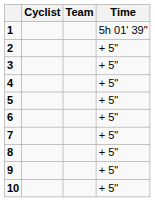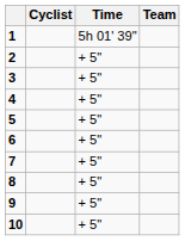 <table class="wikitable">
 <tr>
 <th></th>
 <th>Cyclist</th>
+<th>Time</th>
 <th>Team</th>
-<th>Time</th>
 </tr>
 <tr>
 <td><strong>1</strong></td>
 <td></td>
+<td>5h 01' 39"</td>
 <td></td>
-<td>5h 01' 39"</td>
 </tr>
 <tr>
 <td><strong>2</strong></td>
 <td><s></s></td>
+<td>+ 5"</td>
 <td><s></s></td>
-<td>+ 5"</td>
 </tr>
 <tr>
 <td><strong>3</strong></td>
 <td> </td>
+<td>+ 5"</td>
 <td></td>
-<td>+ 5"</td>
 </tr>
 <tr>
 <td><strong>4</strong></td>
 <td></td>
+<td>+ 5"</td>
 <td></td>
-<td>+ 5"</td>
 </tr>
 <tr>
 <td><strong>5</strong></td>
 <td></td>
+<td>+ 5"</td>
 <td></td>
-<td>+ 5"</td>
 </tr>
 <tr>
 <td><strong>6</strong></td>
 <td></td>
+<td>+ 5"</td>
 <td></td>
-<td>+ 5"</td>
 </tr>
 <tr>
 <td><strong>7</strong></td>
 <td></td>
+<td>+ 5"</td>
 <td></td>
-<td>+ 5"</td>
 </tr>
 <tr>
 <td><strong>8</strong></td>
 <td></td>
+<td>+ 5"</td>
 <td></td>
-<td>+ 5"</td>
 </tr>
 <tr>
 <td><strong>9</strong></td>
 <td></td>
+<td>+ 5"</td>
 <td></td>
-<td>+ 5"</td>
 </tr>
 <tr>
 <td><strong>10</strong></td>
 <td></td>
+<td>+ 5"</td>
 <td></td>
-<td>+ 5"</td>
 </tr>
 </table>
